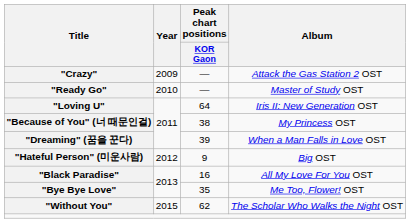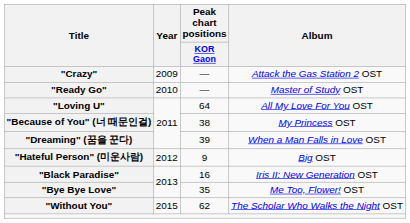 <table class="wikitable plainrowheaders" style="text-align:center;">
 <tr>
 <th rowspan="2">Title</th>
 <th rowspan="2">Year</th>
 <th>Peak chart positions</th>
 <th rowspan="2">Album</th>
 </tr>
 <tr>
 <th scope="col" style="width:3em;font-size:90%;"><a href='#'>KOR<br>Gaon</a><br></th>
 </tr>
 <tr>
 <th scope="row">"Crazy"</th>
 <td>2009</td>
 <td>—</td>
 <td><em><a href='#'>Attack the Gas Station 2</a></em> OST</td>
 </tr>
 <tr>
 <th scope="row">"Ready Go"</th>
 <td>2010</td>
 <td>—</td>
 <td><em><a href='#'>Master of Study</a></em> OST</td>
 </tr>
 <tr>
 <th scope="row">"Loving U"</th>
 <td rowspan="3">2011</td>
 <td>64</td>
-<td><em><a href='#'>Iris II: New Generation</a></em> OST</td>
+<td><em><a href='#'>All My Love For You</a></em> OST</td>
 </tr>
 <tr>
 <th scope="row">"Because of You" (너 때문인걸)</th>
 <td>38</td>
 <td><em><a href='#'>My Princess</a></em> OST</td>
 </tr>
 <tr>
 <th scope="row">"Dreaming" (꿈을 꾼다)</th>
 <td>39</td>
 <td><em><a href='#'>When a Man Falls in Love</a></em> OST</td>
 </tr>
 <tr>
 <th scope="row">"Hateful Person" (미운사람)</th>
 <td>2012</td>
 <td>9</td>
 <td><em><a href='#'>Big</a></em> OST</td>
 </tr>
 <tr>
 <th scope="row">"Black Paradise"</th>
 <td rowspan="2">2013</td>
 <td>16</td>
-<td><em><a href='#'>All My Love For You</a></em> OST</td>
+<td><em><a href='#'>Iris II: New Generation</a></em> OST</td>
 </tr>
 <tr>
 <th scope="row">"Bye Bye Love" </th>
 <td>35</td>
 <td><em><a href='#'>Me Too, Flower!</a></em> OST</td>
 </tr>
 <tr>
 <th scope="row">"Without You"</th>
 <td>2015</td>
 <td>62</td>
 <td><em><a href='#'>The Scholar Who Walks the Night</a></em> OST</td>
 </tr>
 <tr>
 <td colspan="4"></td>
 </tr>
 </table>
